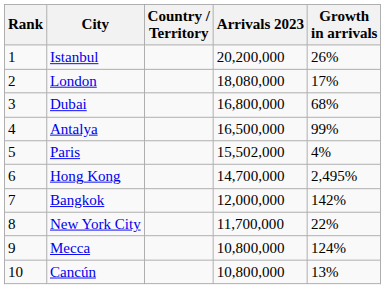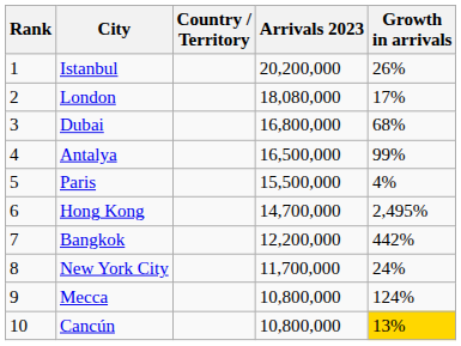 <table class="wikitable sortable">
 <tr>
 <th>Rank</th>
 <th>City</th>
 <th>Country /<br>Territory</th>
 <th>Arrivals 2023</th>
 <th>Growth<br>in arrivals</th>
 </tr>
 <tr>
 <td>1</td>
 <td><a href='#'>Istanbul</a></td>
 <td></td>
 <td>20,200,000</td>
 <td>26%</td>
 </tr>
 <tr>
 <td>2</td>
 <td><a href='#'>London</a></td>
 <td></td>
 <td>18,080,000</td>
 <td>17%</td>
 </tr>
 <tr>
 <td>3</td>
 <td><a href='#'>Dubai</a></td>
 <td></td>
 <td>16,800,000</td>
 <td>68%</td>
 </tr>
 <tr>
 <td>4</td>
 <td><a href='#'>Antalya</a></td>
 <td></td>
 <td>16,500,000</td>
 <td>99%</td>
 </tr>
 <tr>
 <td>5</td>
 <td><a href='#'>Paris</a></td>
 <td></td>
-<td>15,502,000</td>
+<td>15,500,000</td>
 <td>4%</td>
 </tr>
 <tr>
 <td>6</td>
 <td><a href='#'>Hong Kong</a></td>
 <td></td>
 <td>14,700,000</td>
 <td>2,495%</td>
 </tr>
 <tr>
 <td>7</td>
 <td><a href='#'>Bangkok</a></td>
 <td></td>
-<td>12,000,000</td>
-<td>142%</td>
+<td>12,200,000</td>
+<td>442%</td>
 </tr>
 <tr>
 <td>8</td>
 <td><a href='#'>New York City</a></td>
 <td></td>
 <td>11,700,000</td>
-<td>22%</td>
+<td>24%</td>
 </tr>
 <tr>
 <td>9</td>
 <td><a href='#'>Mecca</a></td>
 <td></td>
 <td>10,800,000</td>
 <td>124%</td>
 </tr>
 <tr>
 <td>10</td>
 <td><a href='#'>Cancún</a></td>
 <td></td>
 <td>10,800,000</td>
-<td>13%</td>
+<td style="background: gold;">13%</td>
 </tr>
 </table>
